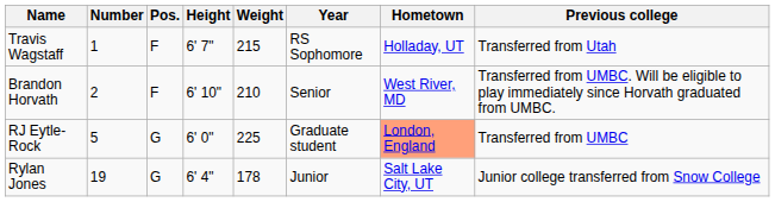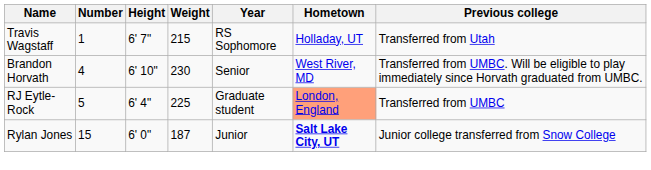 <table class="wikitable sortable" border="1">
 <tr>
 <th>Name</th>
 <th>Number</th>
-<th>Pos.</th>
 <th>Height</th>
 <th>Weight</th>
 <th>Year</th>
 <th>Hometown</th>
 <th class="unsortable">Previous college</th>
 </tr>
 <tr>
 <td>Travis Wagstaff</td>
 <td>1</td>
-<td>F</td>
 <td>6' 7"</td>
 <td>215</td>
 <td>RS Sophomore</td>
 <td><a href='#'>Holladay, UT</a></td>
 <td>Transferred from <a href='#'>Utah</a></td>
 </tr>
 <tr>
 <td>Brandon Horvath</td>
-<td>2</td>
-<td>F</td>
+<td>4</td>
 <td>6' 10"</td>
-<td>210</td>
+<td>230</td>
 <td>Senior</td>
 <td><a href='#'>West River, MD</a></td>
 <td>Transferred from <a href='#'>UMBC</a>. Will be eligible to play immediately since Horvath graduated from UMBC.</td>
 </tr>
 <tr>
 <td>RJ Eytle-Rock</td>
 <td>5</td>
-<td>G</td>
-<td>6' 0"</td>
+<td>6' 4"</td>
 <td>225</td>
 <td>Graduate student</td>
 <td style="background: lightsalmon;"><a href='#'>London, England</a></td>
 <td>Transferred from <a href='#'>UMBC</a></td>
 </tr>
 <tr>
 <td>Rylan Jones</td>
-<td>19</td>
-<td>G</td>
-<td>6' 4"</td>
-<td>178</td>
+<td>15</td>
+<td>6' 0"</td>
+<td>187</td>
 <td>Junior</td>
-<td><a href='#'>Salt Lake City, UT</a></td>
+<td><strong><a href='#'>Salt Lake City, UT</a></strong></td>
 <td>Junior college transferred from <a href='#'>Snow College</a></td>
 </tr>
 </table>
